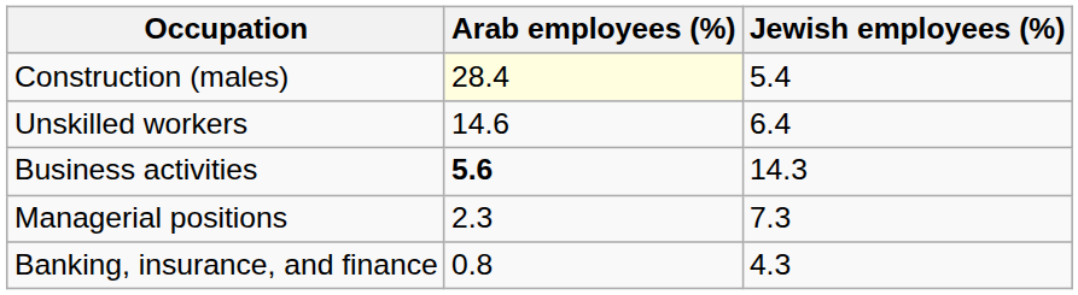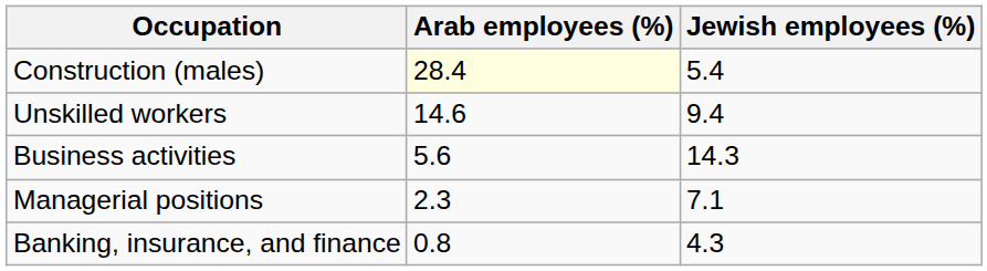 <table class="wikitable" style="float:right;">
 <tr>
 <th>Occupation</th>
 <th>Arab employees (%)</th>
 <th>Jewish employees (%)</th>
 </tr>
 <tr>
 <td>Construction (males)</td>
 <td style="background: lightyellow;">28.4</td>
 <td>5.4</td>
 </tr>
 <tr>
 <td>Unskilled workers</td>
 <td>14.6</td>
-<td>6.4</td>
+<td>9.4</td>
 </tr>
 <tr>
 <td>Business activities</td>
-<td><strong>5.6</strong></td>
+<td>5.6</td>
 <td>14.3</td>
 </tr>
 <tr>
 <td>Managerial positions</td>
 <td>2.3</td>
-<td>7.3</td>
+<td>7.1</td>
 </tr>
 <tr>
 <td>Banking, insurance, and finance</td>
 <td>0.8</td>
 <td>4.3</td>
 </tr>
 </table>
